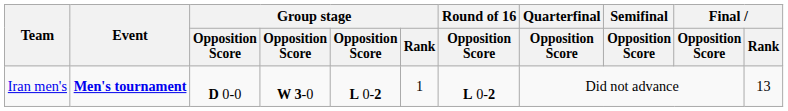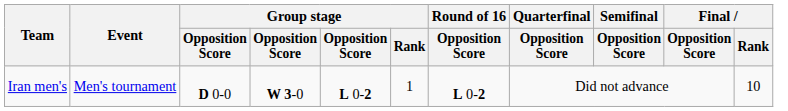 <table class=wikitable style=font-size:90%;text-align:center>
 <tr>
 <th rowspan=2>Team</th>
 <th rowspan=2>Event</th>
 <th colspan=4>Group stage</th>
 <th>Round of 16</th>
 <th>Quarterfinal</th>
 <th>Semifinal</th>
 <th colspan=2>Final / </th>
 </tr>
 <tr style=font-size:95%>
 <th>Opposition<br>Score</th>
 <th>Opposition<br>Score</th>
 <th>Opposition<br>Score</th>
 <th>Rank</th>
 <th>Opposition<br>Score</th>
 <th>Opposition<br>Score</th>
 <th>Opposition<br>Score</th>
 <th>Opposition<br>Score</th>
 <th>Rank</th>
 </tr>
 <tr>
 <td align=left><a href='#'>Iran men's</a></td>
-<td align=left><strong><a href='#'>Men's tournament</a></strong></td>
+<td align=left><a href='#'>Men's tournament</a></td>
 <td><br><strong>D</strong> 0-0</td>
 <td><br><strong>W 3</strong>-0</td>
 <td><br><strong>L</strong> 0-<strong>2</strong></td>
 <td>1 <strong></strong></td>
 <td><br><strong>L</strong> 0-<strong>2</strong></td>
 <td colspan=3>Did not advance</td>
-<td>13</td>
+<td>10</td>
 </tr>
 </table>
